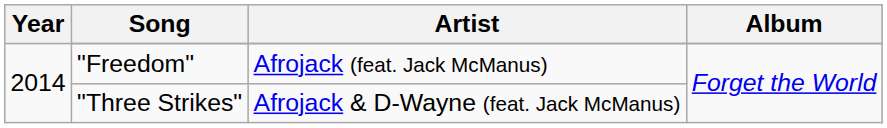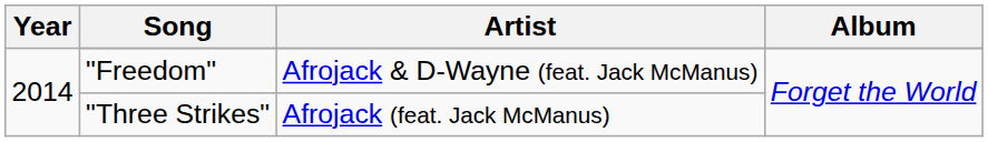 <table class="wikitable">
 <tr>
 <th scope="col">Year</th>
 <th scope="col">Song</th>
 <th scope="col">Artist</th>
 <th scope="col">Album</th>
 </tr>
 <tr>
 <td rowspan="19">2014</td>
 </tr>
 <tr>
 <td scope="row">"Freedom"</td>
-<td><a href='#'>Afrojack</a> <small>(feat. Jack McManus)</small></td>
+<td><a href='#'>Afrojack</a> & D-Wayne <small>(feat. Jack McManus)</small></td>
 <td rowspan="2"><em><a href='#'>Forget the World</a></em></td>
 </tr>
 <tr>
 <td scope="row">"Three Strikes"</td>
-<td><a href='#'>Afrojack</a> & D-Wayne <small>(feat. Jack McManus)</small></td>
+<td><a href='#'>Afrojack</a> <small>(feat. Jack McManus)</small></td>
 </tr>
 </table>
